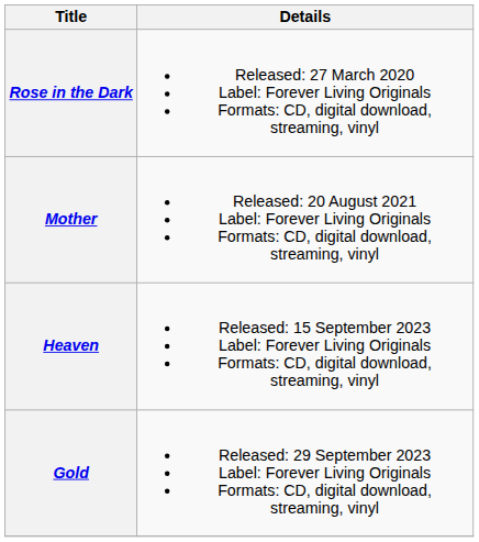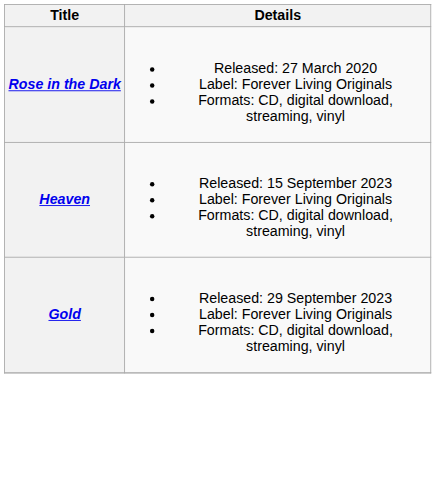 <table class="wikitable plainrowheaders" style="text-align:center;">
 <tr>
 <th scope="col" style="width:8em;">Title</th>
 <th scope="col" style="width:21em;">Details</th>
 </tr>
 <tr>
 <th scope="row"><em><a href='#'>Rose in the Dark</a></em></th>
 <td><br><ul><li>Released: 27 March 2020</li><li>Label: Forever Living Originals</li><li>Formats: CD, digital download, streaming, vinyl</li></ul></td>
-</tr>
-<tr>
-<th scope="row"><em><a href='#'>Mother</a></em></th>
-<td><br><ul><li>Released: 20 August 2021</li><li>Label: Forever Living Originals</li><li>Formats: CD, digital download, streaming, vinyl</li></ul></td>
 </tr>
 <tr>
 <th scope="row"><em><a href='#'>Heaven</a></em></th>
 <td><br><ul><li>Released: 15 September 2023</li><li>Label: Forever Living Originals</li><li>Formats: CD, digital download, streaming, vinyl</li></ul></td>
 </tr>
 <tr>
 <th scope="row"><em><a href='#'>Gold</a></em></th>
 <td><br><ul><li>Released: 29 September 2023</li><li>Label: Forever Living Originals</li><li>Formats: CD, digital download, streaming, vinyl</li></ul></td>
 </tr>
 <tr>
 </tr>
 </table>
